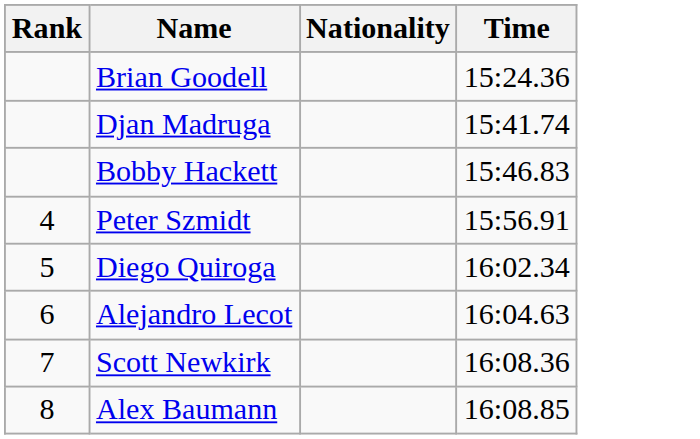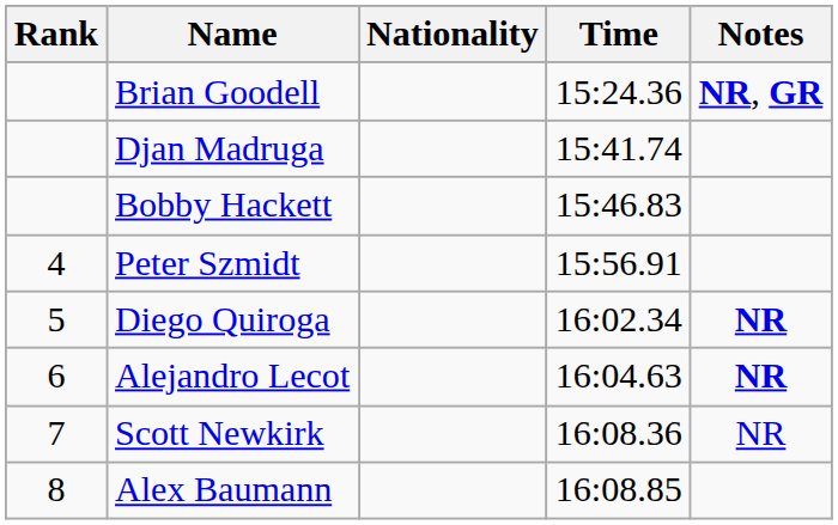 <table class="wikitable sortable" style="text-align:center">
 <tr>
 <th>Rank</th>
 <th>Name</th>
 <th>Nationality</th>
 <th>Time</th>
+<th>Notes</th>
 </tr>
 <tr>
 <td></td>
 <td align=left><a href='#'>Brian Goodell</a></td>
 <td align=left></td>
 <td>15:24.36</td>
+<td><strong><a href='#'>NR</a></strong>, <strong><a href='#'>GR</a></strong></td>
 </tr>
 <tr>
 <td></td>
 <td align=left><a href='#'>Djan Madruga</a></td>
 <td align=left></td>
 <td>15:41.74</td>
+<td></td>
 </tr>
 <tr>
 <td></td>
 <td align=left><a href='#'>Bobby Hackett</a></td>
 <td align=left></td>
 <td>15:46.83</td>
+<td></td>
 </tr>
 <tr>
 <td>4</td>
 <td align=left><a href='#'>Peter Szmidt</a></td>
 <td align=left></td>
 <td>15:56.91</td>
+<td></td>
 </tr>
 <tr>
 <td>5</td>
 <td align=left><a href='#'>Diego Quiroga</a></td>
 <td align=left></td>
 <td>16:02.34</td>
+<td><strong><a href='#'>NR</a></strong></td>
 </tr>
 <tr>
 <td>6</td>
 <td align=left><a href='#'>Alejandro Lecot</a></td>
 <td align=left></td>
 <td>16:04.63</td>
+<td><strong><a href='#'>NR</a></strong></td>
 </tr>
 <tr>
 <td>7</td>
 <td align=left><a href='#'>Scott Newkirk</a></td>
 <td align=left></td>
 <td>16:08.36</td>
+<td><a href='#'>NR</a></td>
 </tr>
 <tr>
 <td>8</td>
 <td align=left><a href='#'>Alex Baumann</a></td>
 <td align=left></td>
 <td>16:08.85</td>
+<td></td>
 </tr>
 </table>
